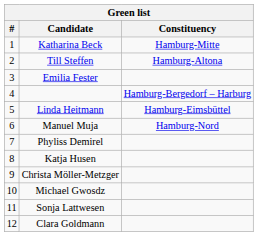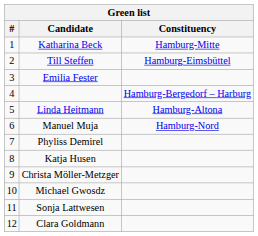 <table class="wikitable mw-collapsible mw-collapsed" style="text-align:center">
 <tr>
 <th colspan=3>Green list</th>
 </tr>
 <tr>
 <th>#</th>
 <th>Candidate</th>
 <th>Constituency</th>
 </tr>
 <tr>
 <td>1</td>
 <td><a href='#'>Katharina Beck</a></td>
 <td><a href='#'>Hamburg-Mitte</a></td>
 </tr>
 <tr>
 <td>2</td>
 <td><a href='#'>Till Steffen</a></td>
-<td><a href='#'>Hamburg-Altona</a></td>
+<td><a href='#'>Hamburg-Eimsbüttel</a></td>
 </tr>
 <tr>
 <td>3</td>
 <td><a href='#'>Emilia Fester</a></td>
 <td></td>
 </tr>
 <tr>
 <td>4</td>
 <td></td>
 <td><a href='#'>Hamburg-Bergedorf – Harburg</a></td>
 </tr>
 <tr>
 <td>5</td>
 <td><a href='#'>Linda Heitmann</a></td>
-<td><a href='#'>Hamburg-Eimsbüttel</a></td>
+<td><a href='#'>Hamburg-Altona</a></td>
 </tr>
 <tr>
 <td>6</td>
 <td>Manuel Muja</td>
 <td><a href='#'>Hamburg-Nord</a></td>
 </tr>
 <tr>
 <td>7</td>
 <td>Phyliss Demirel</td>
 <td></td>
 </tr>
 <tr>
 <td>8</td>
 <td>Katja Husen</td>
 <td></td>
 </tr>
 <tr>
 <td>9</td>
 <td>Christa Möller-Metzger</td>
 <td></td>
 </tr>
 <tr>
 <td>10</td>
 <td>Michael Gwosdz</td>
 <td></td>
 </tr>
 <tr>
 <td>11</td>
 <td>Sonja Lattwesen</td>
 <td></td>
 </tr>
 <tr>
 <td>12</td>
 <td>Clara Goldmann</td>
 <td></td>
 </tr>
 </table>
